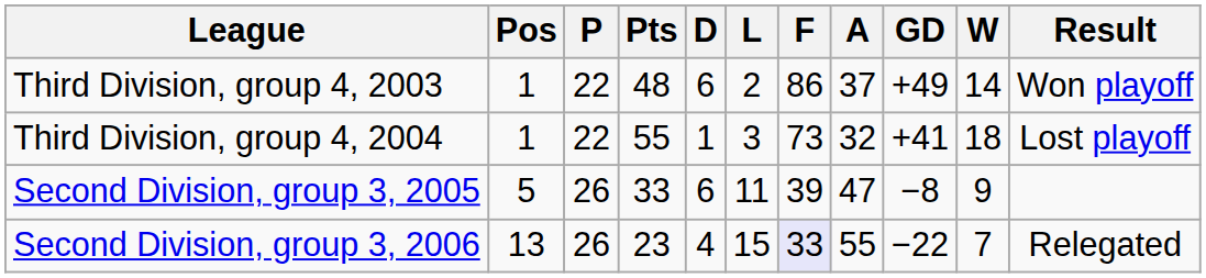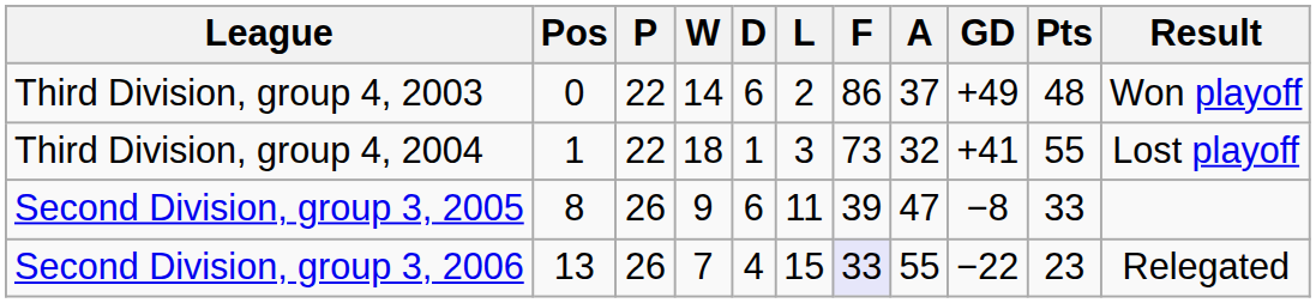 <table class="wikitable sortable" style="text-align: center;">
 <tr>
 <th>League</th>
 <th>Pos</th>
 <th>P</th>
-<th>Pts</th>
+<th>W</th>
 <th>D</th>
 <th>L</th>
 <th>F</th>
 <th>A</th>
 <th>GD</th>
-<th>W</th>
+<th>Pts</th>
 <th>Result</th>
 </tr>
 <tr>
 <td align="left">Third Division, group 4, 2003</td>
-<td>1</td>
+<td>0</td>
 <td>22</td>
-<td>48</td>
+<td>14</td>
 <td>6</td>
 <td>2</td>
 <td>86</td>
 <td>37</td>
 <td>+49</td>
-<td>14</td>
+<td>48</td>
 <td>Won <a href='#'>playoff</a></td>
 </tr>
 <tr>
 <td align="left">Third Division, group 4, 2004</td>
 <td>1</td>
 <td>22</td>
-<td>55</td>
+<td>18</td>
 <td>1</td>
 <td>3</td>
 <td>73</td>
 <td>32</td>
 <td>+41</td>
-<td>18</td>
+<td>55</td>
 <td>Lost <a href='#'>playoff</a></td>
 </tr>
 <tr>
 <td align="left"><a href='#'>Second Division, group 3, 2005</a></td>
-<td>5</td>
+<td>8</td>
 <td>26</td>
-<td>33</td>
+<td>9</td>
 <td>6</td>
 <td>11</td>
 <td>39</td>
 <td>47</td>
 <td>−8</td>
-<td>9</td>
+<td>33</td>
 <td> </td>
 </tr>
 <tr>
 <td align="left"><a href='#'>Second Division, group 3, 2006</a></td>
 <td>13</td>
 <td>26</td>
-<td>23</td>
+<td>7</td>
 <td>4</td>
 <td>15</td>
 <td style="background: lavender;">33</td>
 <td>55</td>
 <td>−22</td>
-<td>7</td>
+<td>23</td>
 <td>Relegated</td>
 </tr>
 </table>
